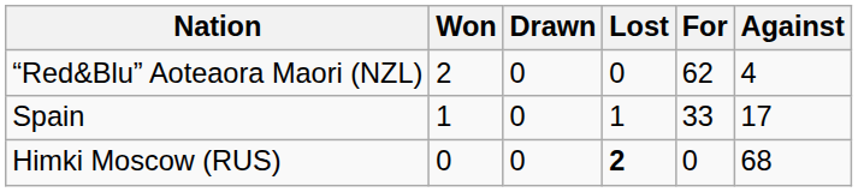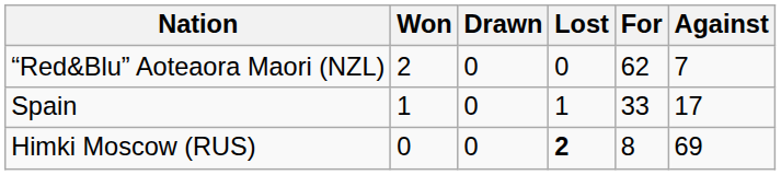 <table class="wikitable">
 <tr>
 <th>Nation</th>
 <th>Won</th>
 <th>Drawn</th>
 <th>Lost</th>
 <th>For</th>
 <th>Against</th>
 </tr>
 <tr>
 <td>“Red&Blu” Aoteaora Maori (NZL)</td>
 <td>2</td>
 <td>0</td>
 <td>0</td>
 <td>62</td>
-<td>4</td>
+<td>7</td>
 </tr>
 <tr>
 <td>Spain</td>
 <td>1</td>
 <td>0</td>
 <td>1</td>
 <td>33</td>
 <td>17</td>
 </tr>
 <tr>
 <td>Himki Moscow (RUS)</td>
 <td>0</td>
 <td>0</td>
 <td><strong>2</strong></td>
-<td>0</td>
-<td>68</td>
+<td>8</td>
+<td>69</td>
 </tr>
 </table>
